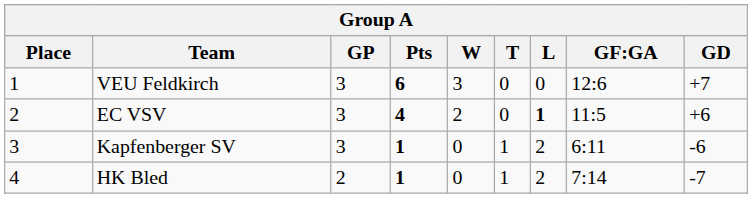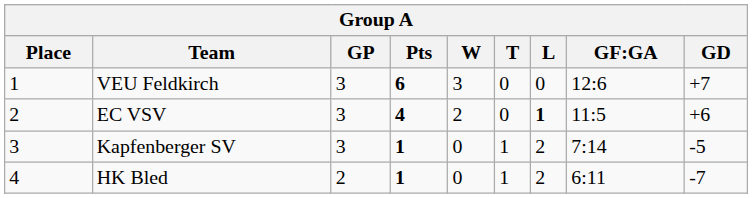 <table class="wikitable" width="600px">
 <tr style="background-color:#c0c0c0;">
 <th colspan="9">Group A</th>
 </tr>
 <tr style="background-color:#c0c0c0;">
 <th>Place</th>
 <th>Team</th>
 <th>GP</th>
 <th>Pts</th>
 <th>W</th>
 <th>T</th>
 <th>L</th>
 <th>GF:GA</th>
 <th>GD</th>
 </tr>
 <tr>
 <td>1</td>
 <td> VEU Feldkirch</td>
 <td>3</td>
 <td><strong>6</strong></td>
 <td>3</td>
 <td>0</td>
 <td>0</td>
 <td>12:6</td>
 <td>+7</td>
 </tr>
 <tr>
 <td>2</td>
 <td> EC VSV</td>
 <td>3</td>
 <td><strong>4</strong></td>
 <td>2</td>
 <td>0</td>
 <td><strong>1</strong></td>
 <td>11:5</td>
 <td>+6</td>
 </tr>
 <tr>
 <td>3</td>
 <td> Kapfenberger SV</td>
 <td>3</td>
 <td><strong>1</strong></td>
 <td>0</td>
 <td>1</td>
 <td>2</td>
-<td>6:11</td>
-<td>-6</td>
+<td>7:14</td>
+<td>-5</td>
 </tr>
 <tr>
 <td>4</td>
 <td> HK Bled</td>
 <td>2</td>
 <td><strong>1</strong></td>
 <td>0</td>
 <td>1</td>
 <td>2</td>
-<td>7:14</td>
+<td>6:11</td>
 <td>-7</td>
 </tr>
 </table>
